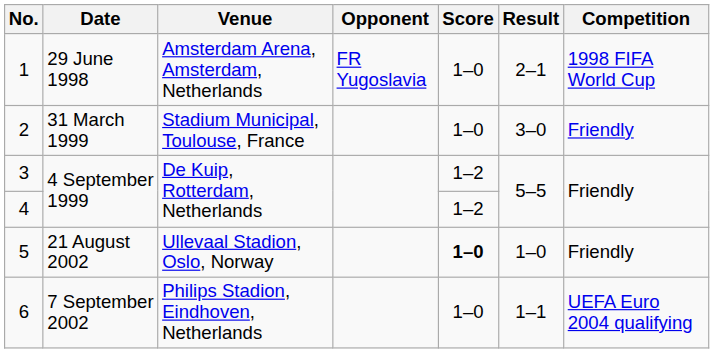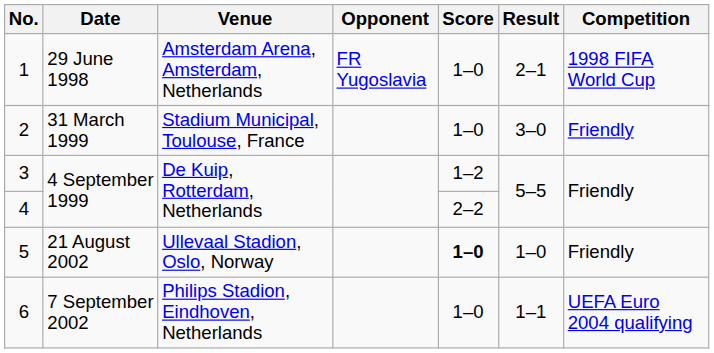 <table class="wikitable sortable">
 <tr>
 <th scope="col">No.</th>
 <th scope="col">Date</th>
 <th scope="col">Venue</th>
 <th scope="col">Opponent</th>
 <th scope="col">Score</th>
 <th scope="col">Result</th>
 <th scope="col">Competition</th>
 </tr>
 <tr>
 <td align="center">1</td>
 <td>29 June 1998</td>
 <td><a href='#'>Amsterdam Arena</a>, <a href='#'>Amsterdam</a>, Netherlands</td>
 <td> <a href='#'>FR Yugoslavia</a></td>
 <td align="center">1–0</td>
 <td align="center">2–1</td>
 <td><a href='#'>1998 FIFA World Cup</a></td>
 </tr>
 <tr>
 <td align="center">2</td>
 <td>31 March 1999</td>
 <td><a href='#'>Stadium Municipal</a>, <a href='#'>Toulouse</a>, France</td>
 <td></td>
 <td align="center">1–0</td>
 <td align="center">3–0</td>
 <td><a href='#'>Friendly</a></td>
 </tr>
 <tr>
 <td align="center">3</td>
 <td rowspan="2">4 September 1999</td>
 <td rowspan="2"><a href='#'>De Kuip</a>, <a href='#'>Rotterdam</a>, Netherlands</td>
 <td rowspan="2"></td>
 <td align="center">1–2</td>
 <td rowspan="2" align="center">5–5</td>
 <td rowspan="2">Friendly</td>
 </tr>
 <tr>
 <td align="center">4</td>
-<td align="center">1–2</td>
+<td align="center">2–2</td>
 </tr>
 <tr>
 <td align="center">5</td>
 <td>21 August 2002</td>
 <td><a href='#'>Ullevaal Stadion</a>, <a href='#'>Oslo</a>, Norway</td>
 <td></td>
 <td align="center"><strong>1–0</strong></td>
 <td align="center">1–0</td>
 <td>Friendly</td>
 </tr>
 <tr>
 <td align="center">6</td>
 <td>7 September 2002</td>
 <td><a href='#'>Philips Stadion</a>, <a href='#'>Eindhoven</a>, Netherlands</td>
 <td></td>
 <td align="center">1–0</td>
 <td align="center">1–1</td>
 <td><a href='#'>UEFA Euro 2004 qualifying</a></td>
 </tr>
 </table>
